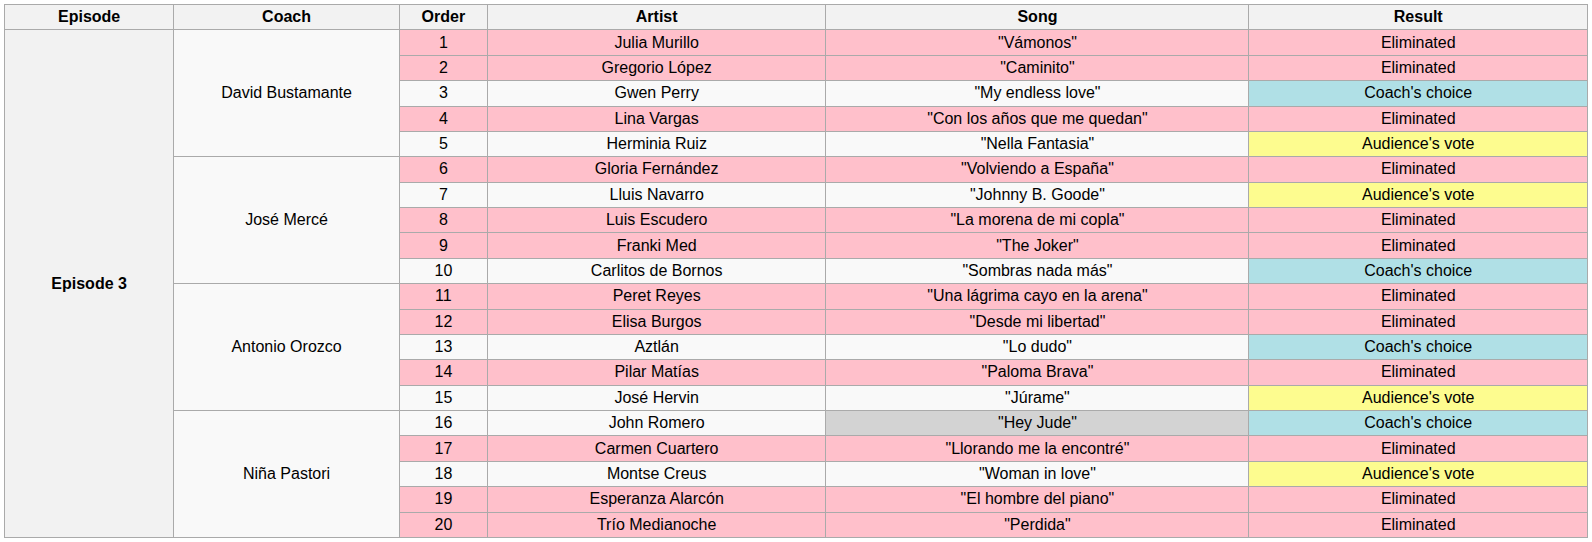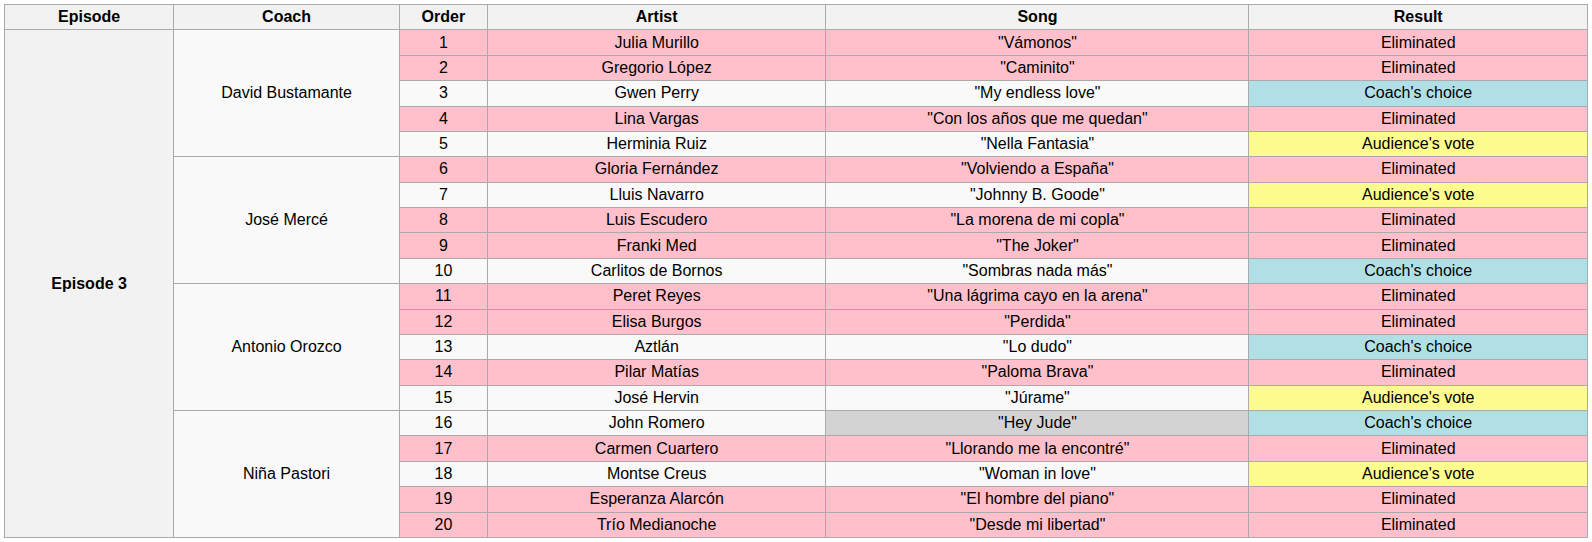 <table class="wikitable" style="text-align: center; width:100%">
 <tr>
 <th style="width:06%">Episode</th>
 <th style="width:08%">Coach</th>
 <th style="width:03%">Order</th>
 <th style="width:12%">Artist</th>
 <th style="width:15%">Song</th>
 <th style="width:12%">Result</th>
 </tr>
 <tr>
 <th rowspan="20">Episode 3<br></th>
 <td rowspan="5">David Bustamante</td>
 <td style="background:pink">1</td>
 <td style="background:pink">Julia Murillo</td>
 <td style="background:pink">"Vámonos"</td>
 <td style="background:pink">Eliminated</td>
 </tr>
 <tr style="background:pink">
 <td>2</td>
 <td>Gregorio López</td>
 <td>"Caminito"</td>
 <td>Eliminated</td>
 </tr>
 <tr>
 <td>3</td>
 <td>Gwen Perry</td>
 <td>"My endless love"</td>
 <td style="background:#b0e0e6">Coach's choice</td>
 </tr>
 <tr style="background:pink">
 <td>4</td>
 <td>Lina Vargas</td>
 <td>"Con los años que me quedan"</td>
 <td>Eliminated</td>
 </tr>
 <tr>
 <td>5</td>
 <td>Herminia Ruiz</td>
 <td>"Nella Fantasia"</td>
 <td style="background:#fdfc8f">Audience's vote</td>
 </tr>
 <tr>
 <td rowspan="5">José Mercé</td>
 <td style="background: pink">6</td>
 <td style="background: pink">Gloria Fernández</td>
 <td style="background: pink">"Volviendo a España"</td>
 <td style="background: pink">Eliminated</td>
 </tr>
 <tr>
 <td>7</td>
 <td>Lluis Navarro</td>
 <td>"Johnny B. Goode"</td>
 <td style="background:#fdfc8f">Audience's vote</td>
 </tr>
 <tr style="background:pink">
 <td>8</td>
 <td>Luis Escudero</td>
 <td>"La morena de mi copla"</td>
 <td>Eliminated</td>
 </tr>
 <tr style="background:pink">
 <td>9</td>
 <td>Franki Med</td>
 <td>"The Joker"</td>
 <td>Eliminated</td>
 </tr>
 <tr>
 <td>10</td>
 <td>Carlitos de Bornos</td>
 <td>"Sombras nada más"</td>
 <td style="background:#b0e0e6">Coach's choice</td>
 </tr>
 <tr>
 <td rowspan="5">Antonio Orozco</td>
 <td style="background:pink">11</td>
 <td style="background:pink">Peret Reyes</td>
 <td style="background:pink">"Una lágrima cayo en la arena"</td>
 <td style="background:pink">Eliminated</td>
 </tr>
 <tr style="background:pink">
 <td>12</td>
 <td>Elisa Burgos</td>
-<td>"Desde mi libertad"</td>
+<td>"Perdida"</td>
 <td>Eliminated</td>
 </tr>
 <tr>
 <td>13</td>
 <td>Aztlán</td>
 <td>"Lo dudo"</td>
 <td style="background:#b0e0e6">Coach's choice</td>
 </tr>
 <tr style="background:pink">
 <td>14</td>
 <td>Pilar Matías</td>
 <td>"Paloma Brava"</td>
 <td>Eliminated</td>
 </tr>
 <tr>
 <td>15</td>
 <td>José Hervin</td>
 <td>"Júrame"</td>
 <td style="background:#fdfc8f">Audience's vote</td>
 </tr>
 <tr>
 <td rowspan="5">Niña Pastori</td>
 <td>16</td>
 <td>John Romero</td>
 <td style="background: lightgrey;">"Hey Jude"</td>
 <td style="background:#b0e0e6">Coach's choice</td>
 </tr>
 <tr style="background:pink">
 <td>17</td>
 <td>Carmen Cuartero</td>
 <td>"Llorando me la encontré"</td>
 <td>Eliminated</td>
 </tr>
 <tr>
 <td>18</td>
 <td>Montse Creus</td>
 <td>"Woman in love"</td>
 <td style="background:#fdfc8f">Audience's vote</td>
 </tr>
 <tr style="background:pink">
 <td>19</td>
 <td>Esperanza Alarcón</td>
 <td>"El hombre del piano"</td>
 <td>Eliminated</td>
 </tr>
 <tr style="background:pink">
 <td>20</td>
 <td>Trío Medianoche</td>
-<td>"Perdida"</td>
+<td>"Desde mi libertad"</td>
 <td>Eliminated</td>
 </tr>
 </table>
